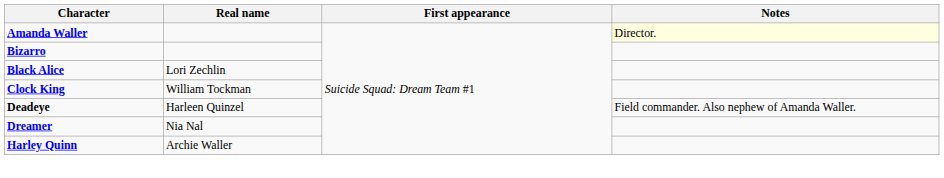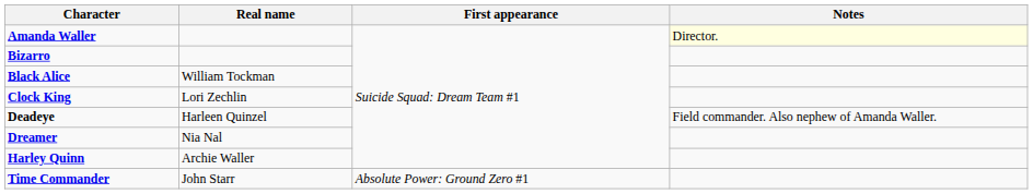 <table class="wikitable" width=100%>
 <tr>
 <th width=17%>Character</th>
 <th width=17%>Real name</th>
 <th width=31%>First appearance</th>
 <th width=35%>Notes</th>
 </tr>
 <tr>
 <td><strong><a href='#'>Amanda Waller</a></strong></td>
 <td></td>
 <td rowspan="7"><em>Suicide Squad: Dream Team</em> #1</td>
 <td style="background: lightyellow;">Director.</td>
 </tr>
 <tr>
 <td><strong><a href='#'>Bizarro</a></strong></td>
 <td></td>
 <td></td>
 </tr>
 <tr>
 <td><strong><a href='#'>Black Alice</a></strong></td>
-<td>Lori Zechlin</td>
+<td>William Tockman</td>
 <td></td>
 </tr>
 <tr>
 <td><strong><a href='#'>Clock King</a></strong></td>
-<td>William Tockman</td>
+<td>Lori Zechlin</td>
 <td></td>
 </tr>
 <tr>
 <td><strong>Deadeye</strong></td>
 <td>Harleen Quinzel</td>
 <td>Field commander. Also nephew of Amanda Waller.</td>
 </tr>
 <tr>
 <td><strong><a href='#'>Dreamer</a></strong></td>
 <td>Nia Nal</td>
 <td></td>
 </tr>
 <tr>
 <td><strong><a href='#'>Harley Quinn</a></strong></td>
 <td>Archie Waller</td>
 <td></td>
 </tr>
+<tr>
+<td><strong><a href='#'>Time Commander</a></strong></td>
+<td>John Starr</td>
+<td><em>Absolute Power: Ground Zero</em> #1</td>
+<td></td>
+</tr>
 </table>
